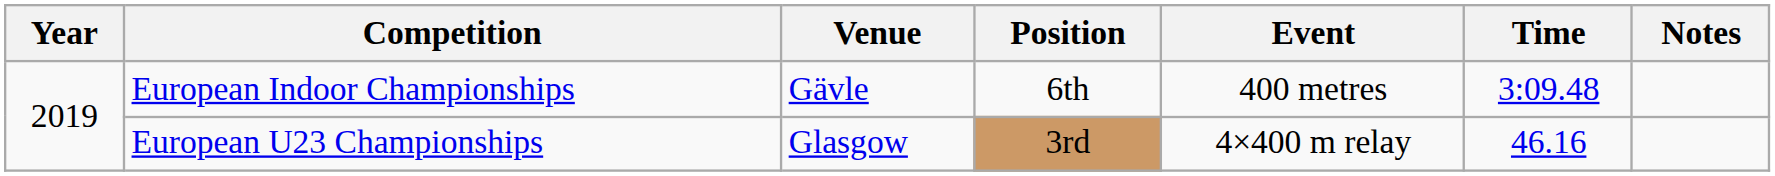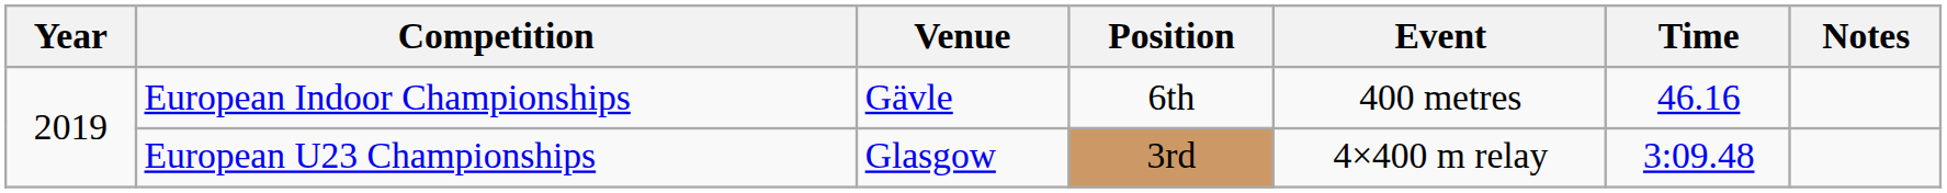 <table class="wikitable" width=60% style="font-size:90%; text-align:center;">
 <tr>
 <th>Year</th>
 <th>Competition</th>
 <th>Venue</th>
 <th>Position</th>
 <th>Event</th>
 <th>Time</th>
 <th>Notes</th>
 </tr>
 <tr>
 <td rowspan=2>2019</td>
 <td align=left><a href='#'>European Indoor Championships</a></td>
 <td align=left> <a href='#'>Gävle</a></td>
 <td>6th</td>
 <td>400 metres</td>
-<td><a href='#'>3:09.48</a></td>
+<td><a href='#'>46.16</a></td>
 <td></td>
 </tr>
 <tr>
 <td align=left><a href='#'>European U23 Championships</a></td>
 <td align=left> <a href='#'>Glasgow</a></td>
 <td bgcolor=cc9966>3rd</td>
 <td>4×400 m relay</td>
-<td><a href='#'>46.16</a></td>
+<td><a href='#'>3:09.48</a></td>
 <td></td>
 </tr>
 </table>
